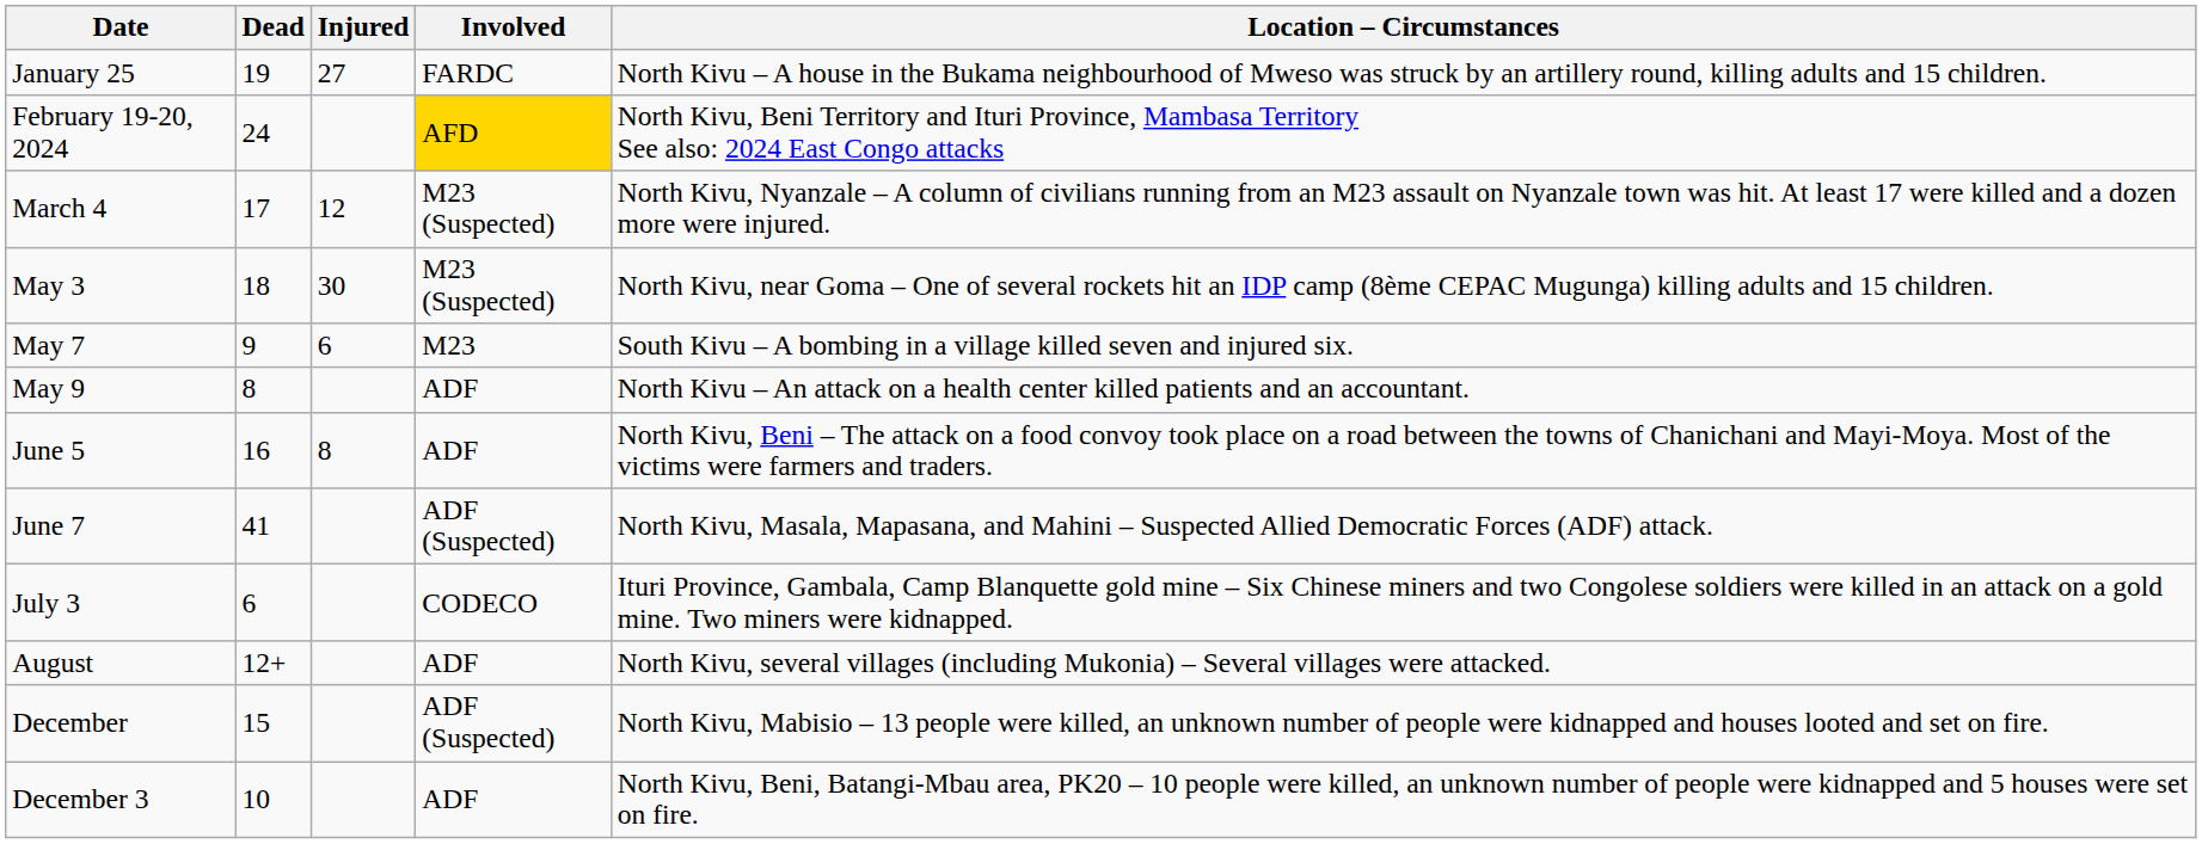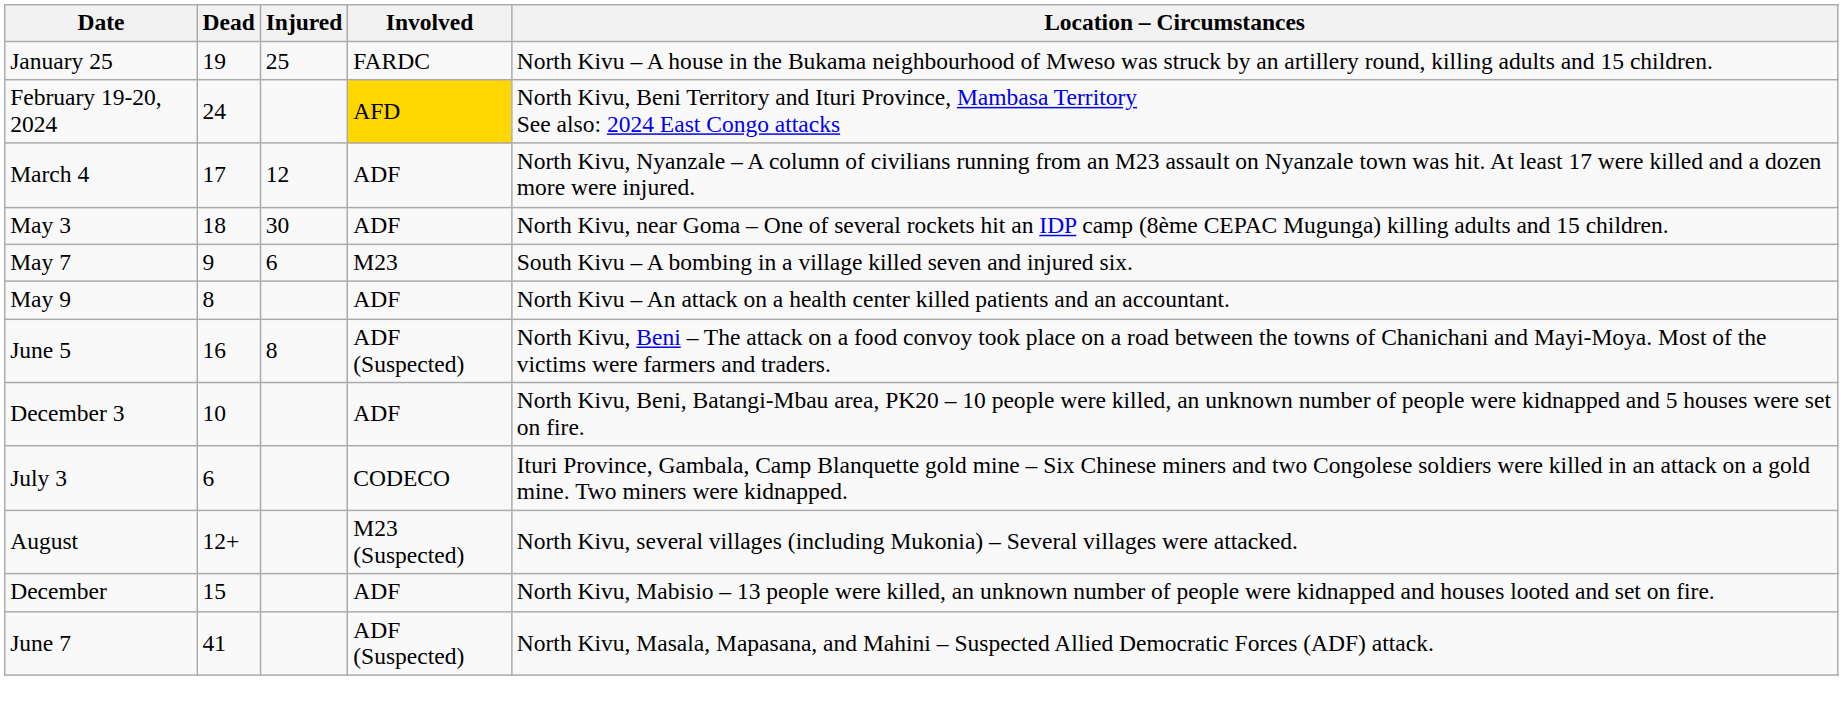 <table class="wikitable sortable">
 <tr>
 <th>Date</th>
 <th data-sort-type="number">Dead</th>
 <th data-sort-type="number">Injured</th>
 <th>Involved</th>
 <th>Location – Circumstances</th>
 </tr>
 <tr>
 <td>January 25</td>
 <td>19</td>
-<td>27</td>
+<td>25</td>
 <td>FARDC</td>
 <td>North Kivu – A house in the Bukama neighbourhood of Mweso was struck by an artillery round, killing adults and 15 children.</td>
 </tr>
 <tr>
 <td>February 19-20, 2024</td>
 <td>24</td>
 <td></td>
 <td style="background: gold;">AFD</td>
 <td>North Kivu, Beni Territory and Ituri Province, <a href='#'>Mambasa Territory</a><br>See also: <a href='#'>2024 East Congo attacks</a></td>
 </tr>
 <tr>
 <td>March 4</td>
 <td>17</td>
 <td>12</td>
-<td>M23 (Suspected)</td>
+<td>ADF</td>
 <td>North Kivu, Nyanzale – A column of civilians running from an M23 assault on Nyanzale town was hit. At least 17 were killed and a dozen more were injured.</td>
 </tr>
 <tr>
 <td>May 3</td>
 <td>18</td>
 <td>30</td>
-<td>M23 (Suspected)</td>
+<td>ADF</td>
 <td>North Kivu, near Goma – One of several rockets hit an <a href='#'>IDP</a> camp (8ème CEPAC Mugunga) killing adults and 15 children.</td>
 </tr>
 <tr>
 <td>May 7</td>
 <td>9</td>
 <td>6</td>
 <td>M23</td>
 <td>South Kivu – A bombing in a village killed seven and injured six.</td>
 </tr>
 <tr>
 <td>May 9</td>
 <td>8</td>
 <td></td>
 <td>ADF</td>
 <td>North Kivu  – An attack on a health center killed patients and an accountant.</td>
 </tr>
 <tr>
 <td>June 5</td>
 <td>16</td>
 <td>8</td>
-<td>ADF</td>
+<td>ADF (Suspected)</td>
 <td>North Kivu, <a href='#'>Beni</a> – The attack on a food convoy took place on a road between the towns of Chanichani and Mayi-Moya. Most of the victims were farmers and traders.</td>
 </tr>
 <tr>
-<td>June 7</td>
-<td>41</td>
+<td>December 3</td>
+<td>10</td>
 <td></td>
-<td>ADF (Suspected)</td>
-<td>North Kivu, Masala, Mapasana, and Mahini – Suspected Allied Democratic Forces (ADF) attack.</td>
+<td>ADF</td>
+<td>North Kivu, Beni, Batangi-Mbau area, PK20 – 10 people were killed, an unknown number of people were kidnapped and 5 houses were set on fire.</td>
 </tr>
 <tr>
 <td>July 3</td>
 <td>6</td>
 <td></td>
 <td>CODECO</td>
 <td>Ituri Province, Gambala, Camp Blanquette gold mine – Six Chinese miners and two Congolese soldiers were killed in an attack on a gold mine. Two miners were kidnapped.</td>
 </tr>
 <tr>
 <td>August</td>
 <td>12+</td>
 <td></td>
-<td>ADF</td>
+<td>M23 (Suspected)</td>
 <td>North Kivu, several villages (including Mukonia) – Several villages were attacked. </td>
 </tr>
 <tr>
 <td>December</td>
 <td>15</td>
 <td></td>
-<td>ADF (Suspected)</td>
+<td>ADF</td>
 <td>North Kivu, Mabisio – 13 people were killed, an unknown number of people were kidnapped and houses looted and set on fire.</td>
 </tr>
 <tr>
-<td>December 3</td>
-<td>10</td>
+<td>June 7</td>
+<td>41</td>
 <td></td>
-<td>ADF</td>
-<td>North Kivu, Beni, Batangi-Mbau area, PK20 – 10 people were killed, an unknown number of people were kidnapped and 5 houses were set on fire.</td>
+<td>ADF (Suspected)</td>
+<td>North Kivu, Masala, Mapasana, and Mahini – Suspected Allied Democratic Forces (ADF) attack.</td>
 </tr>
 </table>
